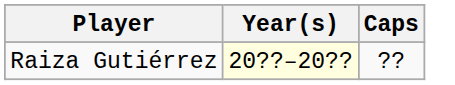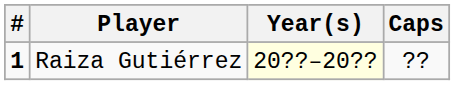 <table class="wikitable sortable">
 <tr>
+<th width=>#</th>
 <th width=>Player</th>
 <th width=>Year(s)</th>
 <th width=>Caps</th>
 </tr>
 <tr>
+<td align=center><strong>1</strong></td>
 <td>Raiza Gutiérrez</td>
 <td style="background: lightyellow;">20??–20??</td>
 <td align=center>??<br></td>
 </tr>
 </table>
